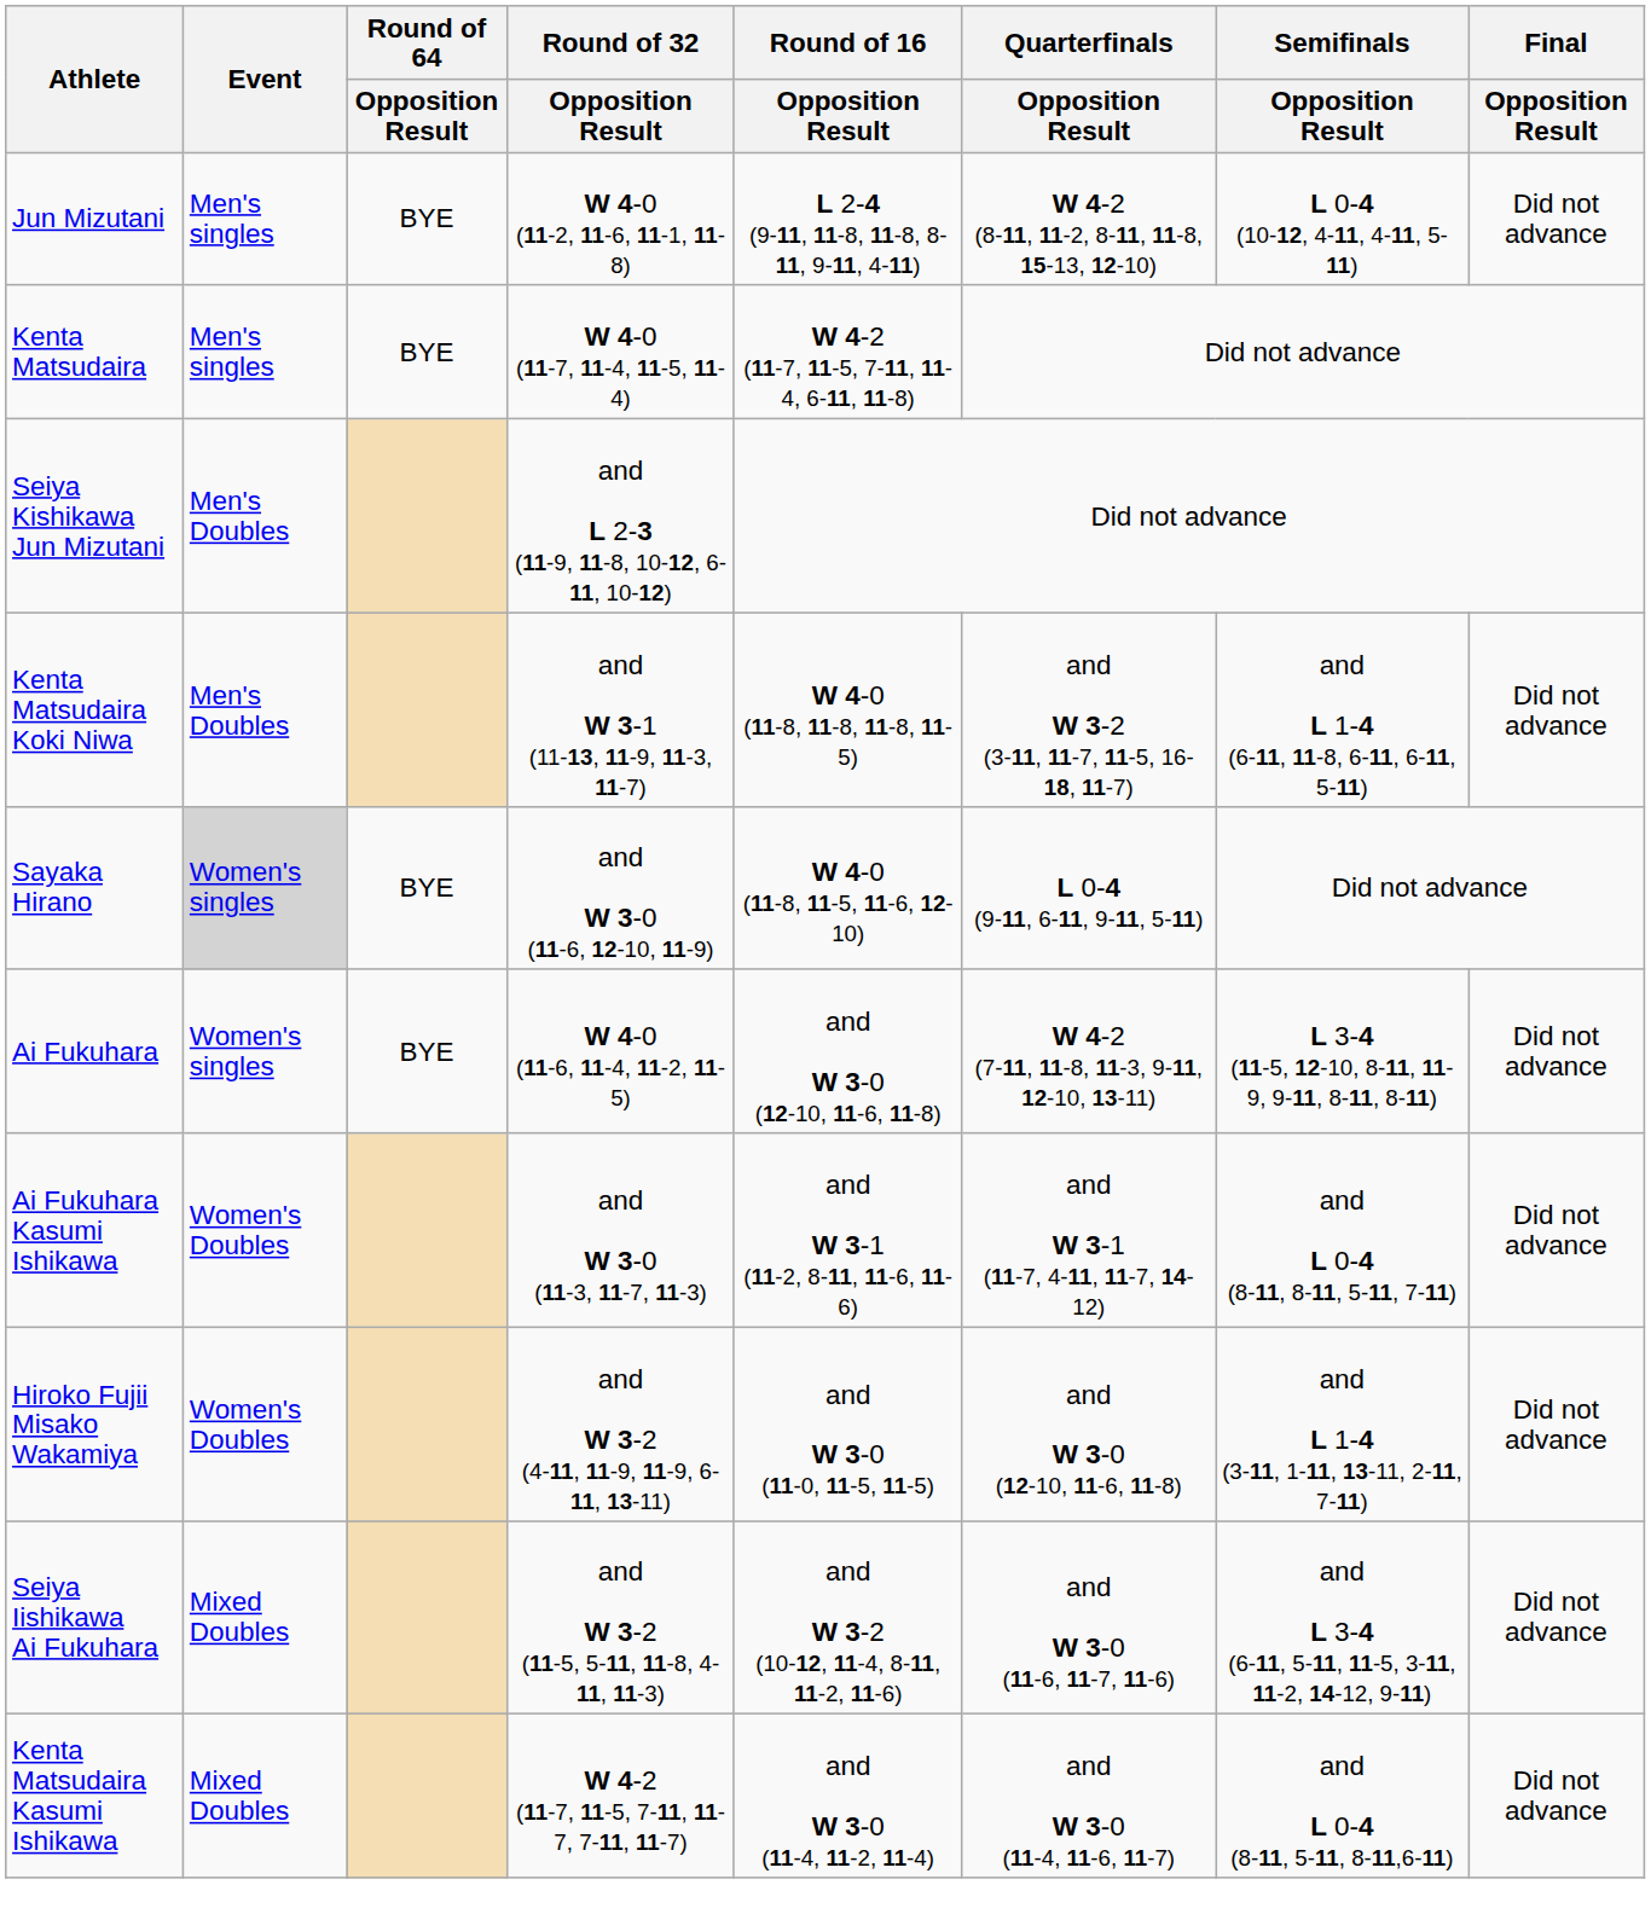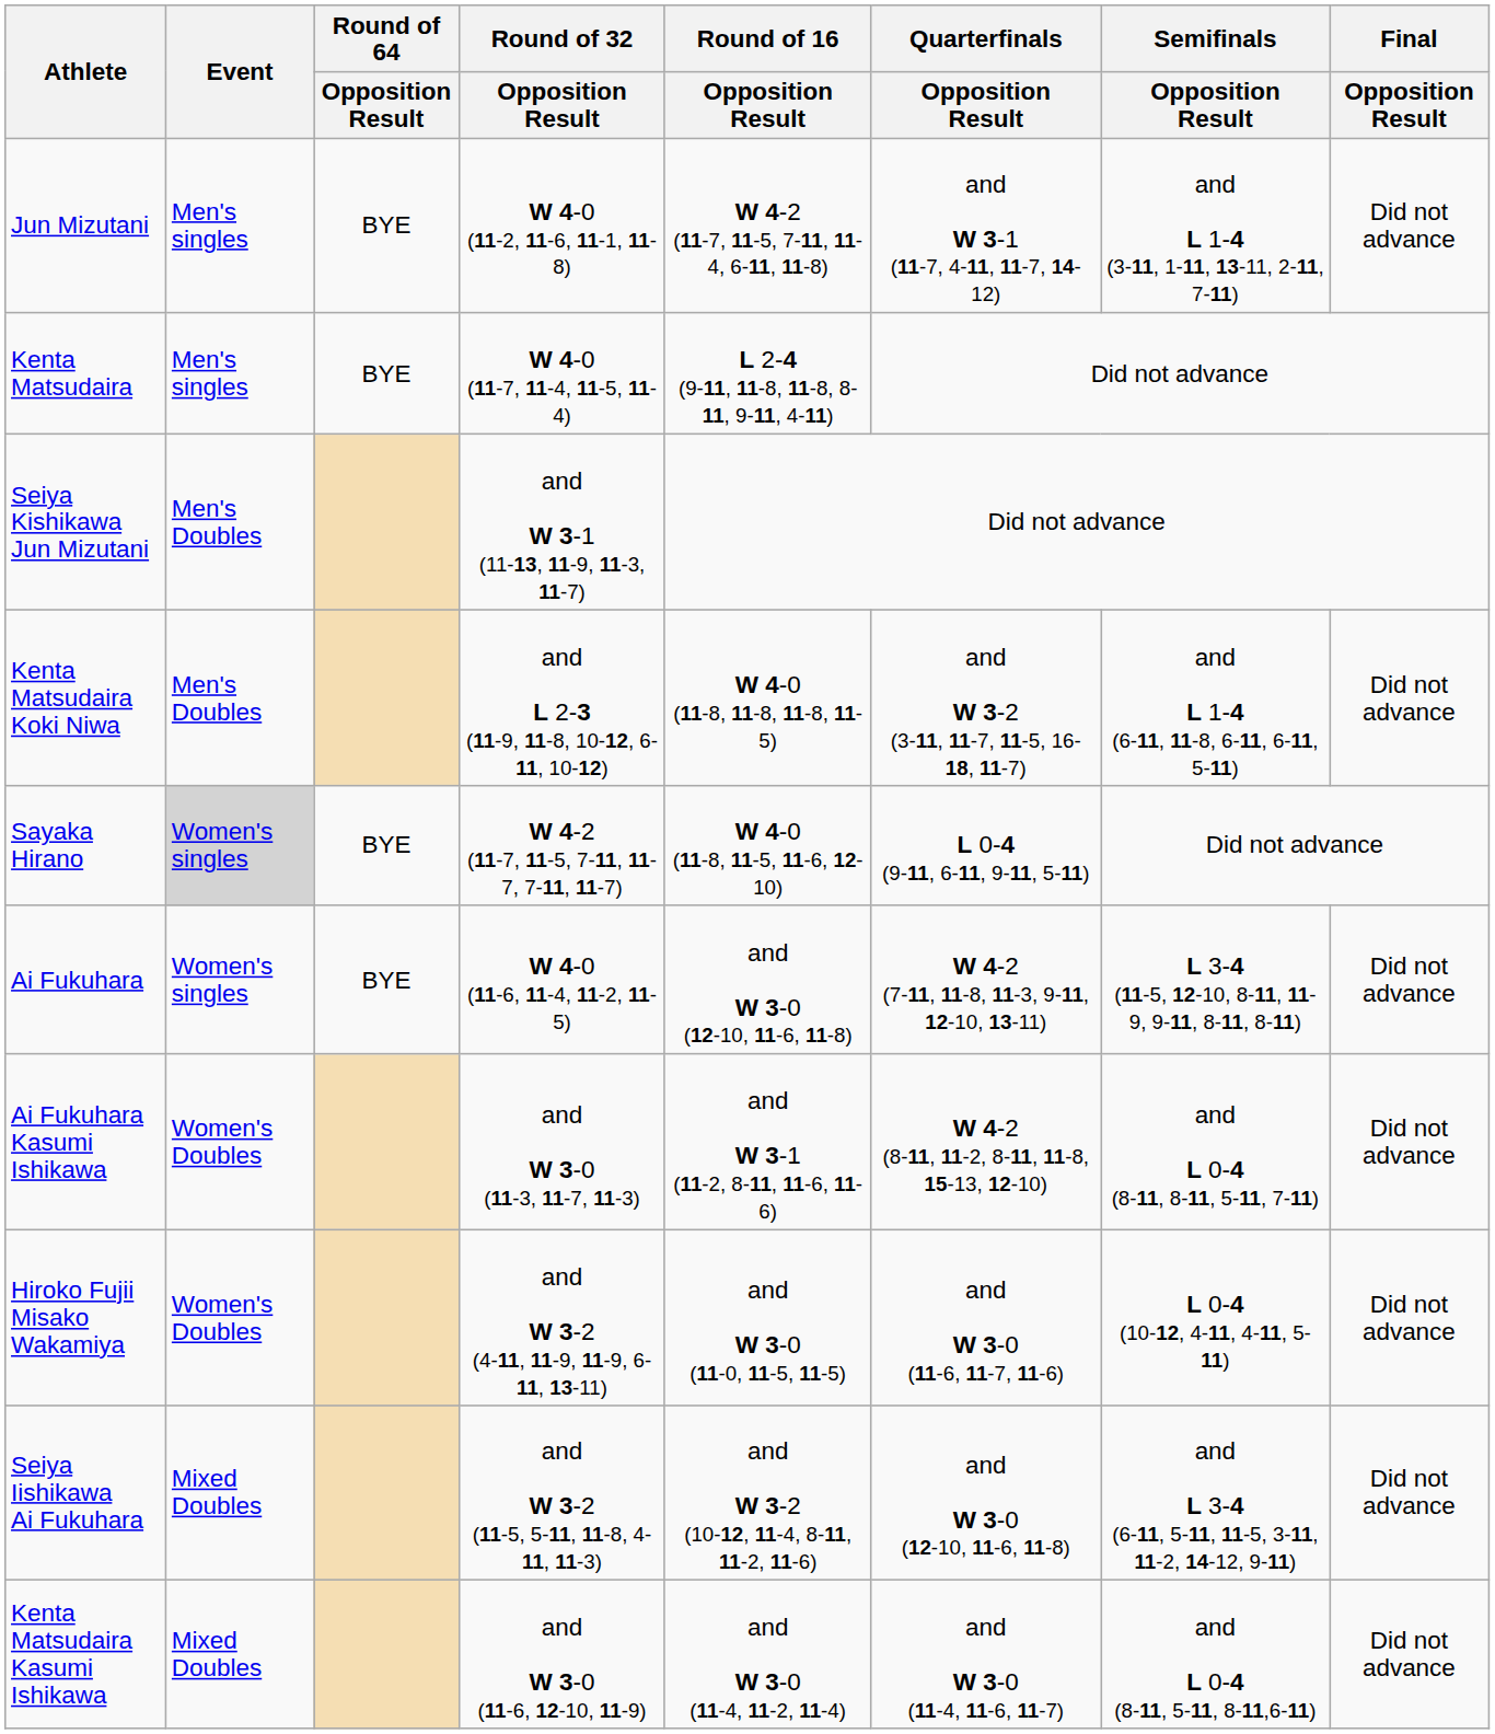 <table class="wikitable" border="1" style="font-size:90%">
 <tr>
 <th rowspan=2>Athlete</th>
 <th rowspan=2>Event</th>
 <th>Round of 64</th>
 <th>Round of 32</th>
 <th>Round of 16</th>
 <th>Quarterfinals</th>
 <th>Semifinals</th>
 <th>Final</th>
 </tr>
 <tr>
 <th>Opposition<br>Result</th>
 <th>Opposition<br>Result</th>
 <th>Opposition<br>Result</th>
 <th>Opposition<br>Result</th>
 <th>Opposition<br>Result</th>
 <th>Opposition<br>Result</th>
 </tr>
 <tr>
 <td><a href='#'>Jun Mizutani</a></td>
 <td><a href='#'>Men's singles</a></td>
 <td align=center>BYE</td>
 <td align=center><br><strong>W</strong> <strong>4</strong>-0<br><small>(<strong>11</strong>-2, <strong>11</strong>-6, <strong>11</strong>-1, <strong>11</strong>-8)</small></td>
-<td align=center><br><strong>L</strong> 2-<strong>4</strong><br><small>(9-<strong>11</strong>, <strong>11</strong>-8, <strong>11</strong>-8, 8-<strong>11</strong>, 9-<strong>11</strong>, 4-<strong>11</strong>)</small></td>
-<td align=center><br><strong>W</strong> <strong>4</strong>-2<br><small>(8-<strong>11</strong>, <strong>11</strong>-2, 8-<strong>11</strong>, <strong>11</strong>-8, <strong>15</strong>-13, <strong>12</strong>-10)</small></td>
-<td align=center><br><strong>L</strong> 0-<strong>4</strong><br><small>(10-<strong>12</strong>, 4-<strong>11</strong>, 4-<strong>11</strong>, 5-<strong>11</strong>)</small><br></td>
+<td align=center><br><strong>W</strong> <strong>4</strong>-2<br><small>(<strong>11</strong>-7, <strong>11</strong>-5, 7-<strong>11</strong>, <strong>11</strong>-4, 6-<strong>11</strong>, <strong>11</strong>-8)</small></td>
+<td align=center><br>and<br><br><strong>W</strong> <strong>3</strong>-1<br><small>(<strong>11</strong>-7, 4-<strong>11</strong>, <strong>11</strong>-7, <strong>14</strong>-12)</small></td>
+<td align=center><br>and<br><br><strong>L</strong> 1-<strong>4</strong><br><small>(3-<strong>11</strong>, 1-<strong>11</strong>, <strong>13</strong>-11, 2-<strong>11</strong>, 7-<strong>11</strong>)</small><br></td>
 <td align=center colspan="7">Did not advance</td>
 </tr>
 <tr>
 <td><a href='#'>Kenta Matsudaira</a></td>
 <td><a href='#'>Men's singles</a></td>
 <td align=center>BYE</td>
 <td align=center><br><strong>W</strong> <strong>4</strong>-0<br><small>(<strong>11</strong>-7, <strong>11</strong>-4, <strong>11</strong>-5, <strong>11</strong>-4)</small></td>
-<td align=center><br><strong>W</strong> <strong>4</strong>-2<br><small>(<strong>11</strong>-7, <strong>11</strong>-5, 7-<strong>11</strong>, <strong>11</strong>-4, 6-<strong>11</strong>, <strong>11</strong>-8)</small></td>
+<td align=center><br><strong>L</strong> 2-<strong>4</strong><br><small>(9-<strong>11</strong>, <strong>11</strong>-8, <strong>11</strong>-8, 8-<strong>11</strong>, 9-<strong>11</strong>, 4-<strong>11</strong>)</small></td>
 <td align=center colspan="7">Did not advance</td>
 </tr>
 <tr>
 <td><a href='#'>Seiya Kishikawa</a><br><a href='#'>Jun Mizutani</a></td>
 <td><a href='#'>Men's Doubles</a></td>
 <td align=center bgcolor=wheat></td>
-<td align=center><br>and<br><br><strong>L</strong> 2-<strong>3</strong><br><small>(<strong>11</strong>-9, <strong>11</strong>-8, 10-<strong>12</strong>, 6-<strong>11</strong>, 10-<strong>12</strong>)</small></td>
+<td align=center><br>and<br><br><strong>W</strong> <strong>3</strong>-1<br><small>(11-<strong>13</strong>, <strong>11</strong>-9, <strong>11</strong>-3, <strong>11</strong>-7)</small></td>
 <td align=center colspan="7">Did not advance</td>
 </tr>
 <tr>
 <td><a href='#'>Kenta Matsudaira</a><br><a href='#'>Koki Niwa</a></td>
 <td><a href='#'>Men's Doubles</a></td>
 <td align=center bgcolor=wheat></td>
-<td align=center><br>and<br><br><strong>W</strong> <strong>3</strong>-1<br><small>(11-<strong>13</strong>, <strong>11</strong>-9, <strong>11</strong>-3, <strong>11</strong>-7)</small></td>
+<td align=center><br>and<br><br><strong>L</strong> 2-<strong>3</strong><br><small>(<strong>11</strong>-9, <strong>11</strong>-8, 10-<strong>12</strong>, 6-<strong>11</strong>, 10-<strong>12</strong>)</small></td>
 <td align=center><br><strong>W</strong> <strong>4</strong>-0<br><small>(<strong>11</strong>-8, <strong>11</strong>-8, <strong>11</strong>-8, <strong>11</strong>-5)</small></td>
 <td align=center><br>and<br><br><strong>W</strong> <strong>3</strong>-2<br><small>(3-<strong>11</strong>, <strong>11</strong>-7, <strong>11</strong>-5, 16-<strong>18</strong>, <strong>11</strong>-7)</small></td>
 <td align=center><br>and<br><br><strong>L</strong> 1-<strong>4</strong><br><small>(6-<strong>11</strong>, <strong>11</strong>-8, 6-<strong>11</strong>, 6-<strong>11</strong>, 5-<strong>11</strong>)</small><br></td>
 <td align=center colspan="7">Did not advance</td>
 </tr>
 <tr>
 <td><a href='#'>Sayaka Hirano</a></td>
 <td style="background: lightgrey;"><a href='#'>Women's singles</a></td>
 <td align=center>BYE</td>
-<td align=center><br>and<br><br><strong>W</strong> <strong>3</strong>-0<br><small>(<strong>11</strong>-6, <strong>12</strong>-10, <strong>11</strong>-9)</small></td>
+<td align=center><br><strong>W</strong> <strong>4</strong>-2<br><small>(<strong>11</strong>-7, <strong>11</strong>-5, 7-<strong>11</strong>, <strong>11</strong>-7, 7-<strong>11</strong>, <strong>11</strong>-7)</small></td>
 <td align=center><br><strong>W</strong> <strong>4</strong>-0<br><small>(<strong>11</strong>-8, <strong>11</strong>-5, <strong>11</strong>-6, <strong>12</strong>-10)</small></td>
 <td align=center><br><strong>L</strong> 0-<strong>4</strong><br><small>(9-<strong>11</strong>, 6-<strong>11</strong>, 9-<strong>11</strong>, 5-<strong>11</strong>)</small></td>
 <td align=center colspan="7">Did not advance</td>
 </tr>
 <tr>
 <td><a href='#'>Ai Fukuhara</a></td>
 <td><a href='#'>Women's singles</a></td>
 <td align=center>BYE</td>
 <td align=center><br><strong>W</strong> <strong>4</strong>-0<br><small>(<strong>11</strong>-6, <strong>11</strong>-4, <strong>11</strong>-2, <strong>11</strong>-5)</small></td>
 <td align=center><br>and<br><br><strong>W</strong> <strong>3</strong>-0<br><small>(<strong>12</strong>-10, <strong>11</strong>-6, <strong>11</strong>-8)</small></td>
 <td align=center><br><strong>W</strong> <strong>4</strong>-2<br><small>(7-<strong>11</strong>, <strong>11</strong>-8, <strong>11</strong>-3, 9-<strong>11</strong>, <strong>12</strong>-10, <strong>13</strong>-11)</small></td>
 <td align=center><br><strong>L</strong> 3-<strong>4</strong><br><small>(<strong>11</strong>-5, <strong>12</strong>-10, 8-<strong>11</strong>, <strong>11</strong>-9, 9-<strong>11</strong>, 8-<strong>11</strong>, 8-<strong>11</strong>)</small><br></td>
 <td align=center colspan="7">Did not advance</td>
 </tr>
 <tr>
 <td><a href='#'>Ai Fukuhara</a><br><a href='#'>Kasumi Ishikawa</a></td>
 <td><a href='#'>Women's Doubles</a></td>
 <td align=center bgcolor=wheat></td>
 <td align=center><br>and<br><br><strong>W</strong> <strong>3</strong>-0<br><small>(<strong>11</strong>-3, <strong>11</strong>-7, <strong>11</strong>-3)</small></td>
 <td align=center><br>and<br><br><strong>W</strong> <strong>3</strong>-1<br><small>(<strong>11</strong>-2, 8-<strong>11</strong>, <strong>11</strong>-6, <strong>11</strong>-6)</small></td>
-<td align=center><br>and<br><br><strong>W</strong> <strong>3</strong>-1<br><small>(<strong>11</strong>-7, 4-<strong>11</strong>, <strong>11</strong>-7, <strong>14</strong>-12)</small></td>
+<td align=center><br><strong>W</strong> <strong>4</strong>-2<br><small>(8-<strong>11</strong>, <strong>11</strong>-2, 8-<strong>11</strong>, <strong>11</strong>-8, <strong>15</strong>-13, <strong>12</strong>-10)</small></td>
 <td align=center><br>and<br><br><strong>L</strong> 0-<strong>4</strong><br><small>(8-<strong>11</strong>, 8-<strong>11</strong>, 5-<strong>11</strong>, 7-<strong>11</strong>)</small><br></td>
 <td align=center colspan="7">Did not advance</td>
 </tr>
 <tr>
 <td><a href='#'>Hiroko Fujii</a><br><a href='#'>Misako Wakamiya</a></td>
 <td><a href='#'>Women's Doubles</a></td>
 <td align=center bgcolor=wheat></td>
 <td align=center><br>and<br><br><strong>W</strong> <strong>3</strong>-2<br><small>(4-<strong>11</strong>, <strong>11</strong>-9, <strong>11</strong>-9, 6-<strong>11</strong>, <strong>13</strong>-11)</small></td>
 <td align=center><br>and<br><br><strong>W</strong> <strong>3</strong>-0<br><small>(<strong>11</strong>-0, <strong>11</strong>-5, <strong>11</strong>-5)</small></td>
-<td align=center><br>and<br><br><strong>W</strong> <strong>3</strong>-0<br><small>(<strong>12</strong>-10, <strong>11</strong>-6, <strong>11</strong>-8)</small></td>
-<td align=center><br>and<br><br><strong>L</strong> 1-<strong>4</strong><br><small>(3-<strong>11</strong>, 1-<strong>11</strong>, <strong>13</strong>-11, 2-<strong>11</strong>, 7-<strong>11</strong>)</small><br></td>
+<td align=center><br>and<br><br><strong>W</strong> <strong>3</strong>-0<br><small>(<strong>11</strong>-6, <strong>11</strong>-7, <strong>11</strong>-6)</small></td>
+<td align=center><br><strong>L</strong> 0-<strong>4</strong><br><small>(10-<strong>12</strong>, 4-<strong>11</strong>, 4-<strong>11</strong>, 5-<strong>11</strong>)</small><br></td>
 <td align=center colspan="7">Did not advance</td>
 </tr>
 <tr>
 <td><a href='#'>Seiya Iishikawa</a><br><a href='#'>Ai Fukuhara</a></td>
 <td><a href='#'>Mixed Doubles</a></td>
 <td align=center bgcolor=wheat></td>
 <td align=center><br>and<br><br><strong>W</strong> <strong>3</strong>-2<br><small>(<strong>11</strong>-5, 5-<strong>11</strong>, <strong>11</strong>-8, 4-<strong>11</strong>, <strong>11</strong>-3)</small></td>
 <td align=center><br>and<br><br><strong>W</strong> <strong>3</strong>-2<br><small>(10-<strong>12</strong>, <strong>11</strong>-4, 8-<strong>11</strong>, <strong>11</strong>-2, <strong>11</strong>-6)</small></td>
-<td align=center><br>and<br><br><strong>W</strong> <strong>3</strong>-0<br><small>(<strong>11</strong>-6, <strong>11</strong>-7, <strong>11</strong>-6)</small></td>
+<td align=center><br>and<br><br><strong>W</strong> <strong>3</strong>-0<br><small>(<strong>12</strong>-10, <strong>11</strong>-6, <strong>11</strong>-8)</small></td>
 <td align=center><br>and<br><br><strong>L</strong> 3-<strong>4</strong><br><small>(6-<strong>11</strong>, 5-<strong>11</strong>, <strong>11</strong>-5, 3-<strong>11</strong>, <strong>11</strong>-2, <strong>14</strong>-12, 9-<strong>11</strong>)</small><br></td>
 <td align=center colspan="7">Did not advance</td>
 </tr>
 <tr>
 <td><a href='#'>Kenta Matsudaira</a><br><a href='#'>Kasumi Ishikawa</a></td>
 <td><a href='#'>Mixed Doubles</a></td>
 <td align=center bgcolor=wheat></td>
-<td align=center><br><strong>W</strong> <strong>4</strong>-2<br><small>(<strong>11</strong>-7, <strong>11</strong>-5, 7-<strong>11</strong>, <strong>11</strong>-7, 7-<strong>11</strong>, <strong>11</strong>-7)</small></td>
+<td align=center><br>and<br><br><strong>W</strong> <strong>3</strong>-0<br><small>(<strong>11</strong>-6, <strong>12</strong>-10, <strong>11</strong>-9)</small></td>
 <td align=center><br>and<br><br><strong>W</strong> <strong>3</strong>-0<br><small>(<strong>11</strong>-4, <strong>11</strong>-2, <strong>11</strong>-4)</small></td>
 <td align=center><br>and<br><br><strong>W</strong> <strong>3</strong>-0<br><small>(<strong>11</strong>-4, <strong>11</strong>-6, <strong>11</strong>-7)</small></td>
 <td align=center><br>and<br><br><strong>L</strong> 0-<strong>4</strong><br><small>(8-<strong>11</strong>, 5-<strong>11</strong>, 8-<strong>11</strong>,6-<strong>11</strong>)</small><br></td>
 <td align=center colspan="7">Did not advance</td>
 </tr>
 </table>
